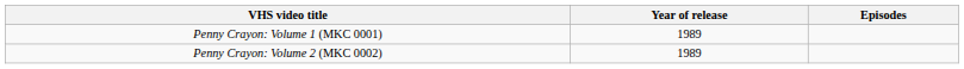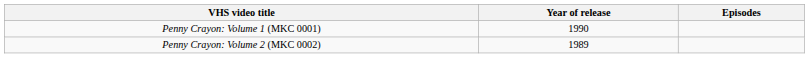 <table class="wikitable" width=99%>
 <tr>
 <th>VHS video title</th>
 <th>Year of release</th>
 <th>Episodes</th>
 </tr>
 <tr>
 <td align="center"><em>Penny Crayon: Volume 1</em> (MKC 0001)</td>
-<td align="center">1989</td>
+<td align="center">1990</td>
 <td align="center"></td>
 </tr>
 <tr>
 <td align="center"><em>Penny Crayon: Volume 2</em> (MKC 0002)</td>
 <td align="center">1989</td>
 <td align="center"></td>
 </tr>
 </table>
